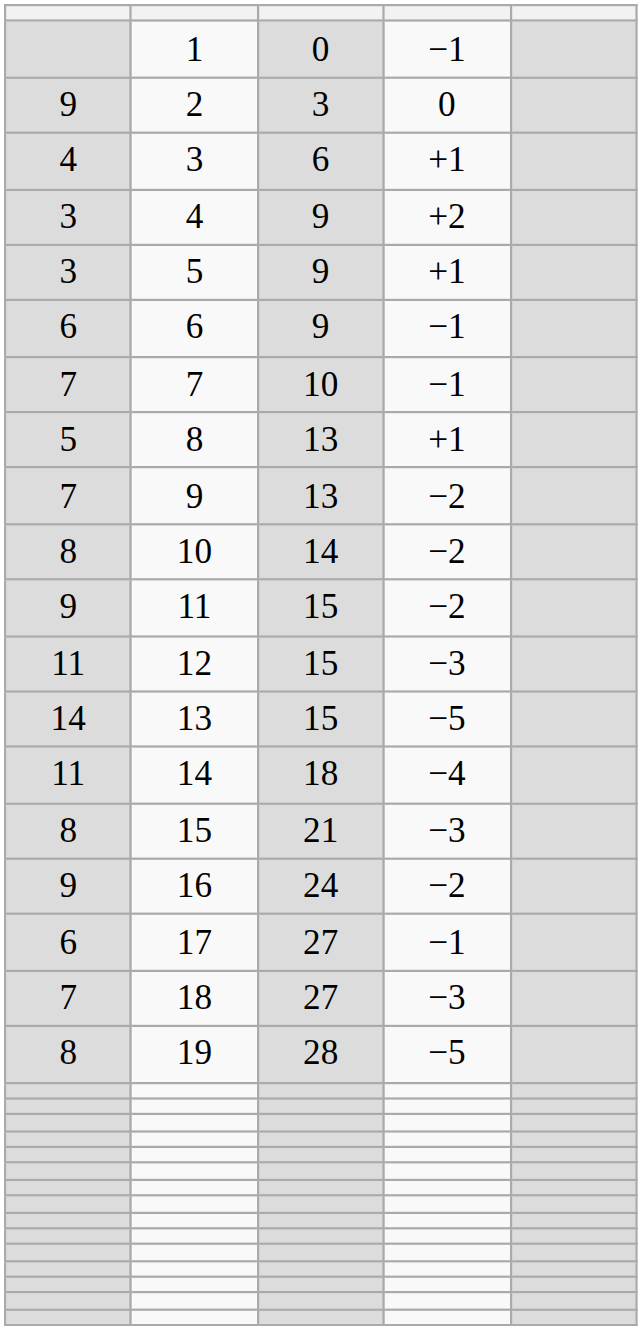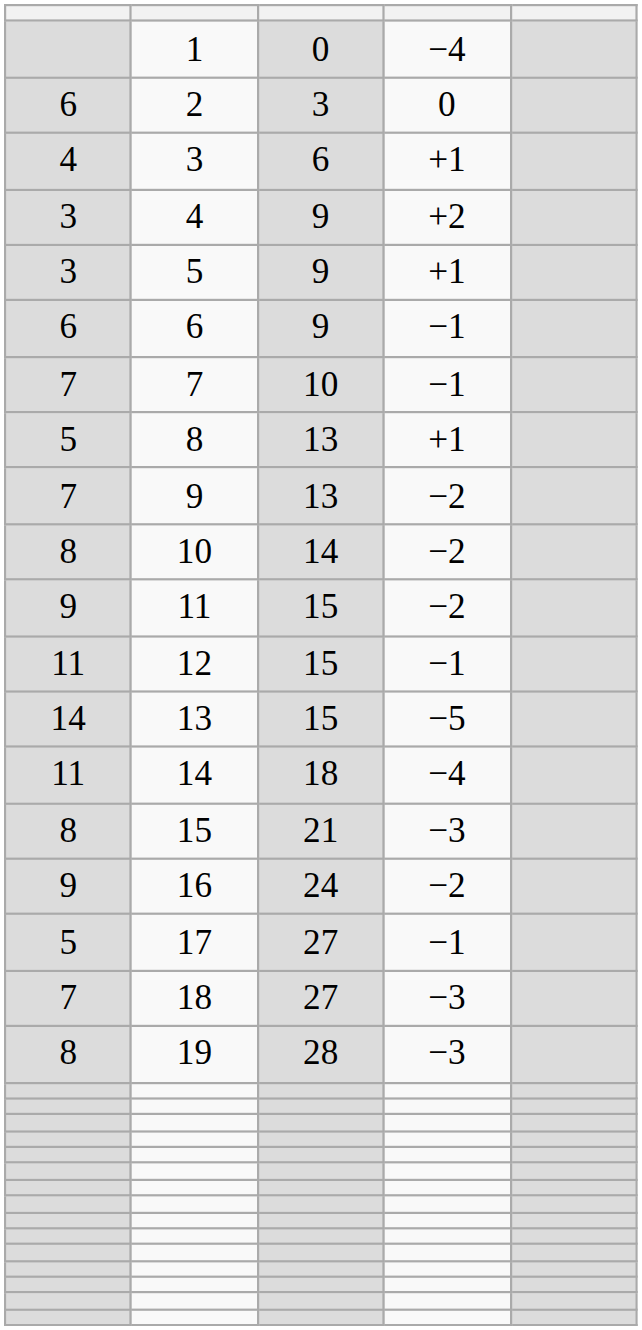 <table class="wikitable" Style="text-align: center">
 <tr>
 <th style="width:50px"></th>
 <th style="width:50px"></th>
 <th style="width:50px"></th>
 <th style="width:50px"></th>
 <th style="width:50px"></th>
 </tr>
 <tr>
 <td style="background:#dcdcdc"></td>
 <td>1</td>
 <td style="background:#dcdcdc">0</td>
-<td>−1</td>
+<td>−4</td>
 <td style="background:#dcdcdc"></td>
 </tr>
 <tr>
-<td style="background:#dcdcdc">9</td>
+<td style="background:#dcdcdc">6</td>
 <td>2</td>
 <td style="background:#dcdcdc">3</td>
 <td>0</td>
 <td style="background:#dcdcdc"></td>
 </tr>
 <tr>
 <td style="background:#dcdcdc">4</td>
 <td>3</td>
 <td style="background:#dcdcdc">6</td>
 <td>+1</td>
 <td style="background:#dcdcdc"></td>
 </tr>
 <tr>
 <td style="background:#dcdcdc">3</td>
 <td>4</td>
 <td style="background:#dcdcdc">9</td>
 <td>+2</td>
 <td style="background:#dcdcdc"></td>
 </tr>
 <tr>
 <td style="background:#dcdcdc">3</td>
 <td>5</td>
 <td style="background:#dcdcdc">9</td>
 <td>+1</td>
 <td style="background:#dcdcdc"></td>
 </tr>
 <tr>
 <td style="background:#dcdcdc">6</td>
 <td>6</td>
 <td style="background:#dcdcdc">9</td>
 <td>−1</td>
 <td style="background:#dcdcdc"></td>
 </tr>
 <tr>
 <td style="background:#dcdcdc">7</td>
 <td>7</td>
 <td style="background:#dcdcdc">10</td>
 <td>−1</td>
 <td style="background:#dcdcdc"></td>
 </tr>
 <tr>
 <td style="background:#dcdcdc">5</td>
 <td>8</td>
 <td style="background:#dcdcdc">13</td>
 <td>+1</td>
 <td style="background:#dcdcdc"></td>
 </tr>
 <tr>
 <td style="background:#dcdcdc">7</td>
 <td>9</td>
 <td style="background:#dcdcdc">13</td>
 <td>−2</td>
 <td style="background:#dcdcdc"></td>
 </tr>
 <tr>
 <td style="background:#dcdcdc">8</td>
 <td>10</td>
 <td style="background:#dcdcdc">14</td>
 <td>−2</td>
 <td style="background:#dcdcdc"></td>
 </tr>
 <tr>
 <td style="background:#dcdcdc">9</td>
 <td>11</td>
 <td style="background:#dcdcdc">15</td>
 <td>−2</td>
 <td style="background:#dcdcdc"></td>
 </tr>
 <tr>
 <td style="background:#dcdcdc">11</td>
 <td>12</td>
 <td style="background:#dcdcdc">15</td>
-<td>−3</td>
+<td>−1</td>
 <td style="background:#dcdcdc"></td>
 </tr>
 <tr>
 <td style="background:#dcdcdc">14</td>
 <td>13</td>
 <td style="background:#dcdcdc">15</td>
 <td>−5</td>
 <td style="background:#dcdcdc"></td>
 </tr>
 <tr>
 <td style="background:#dcdcdc">11</td>
 <td>14</td>
 <td style="background:#dcdcdc">18</td>
 <td>−4</td>
 <td style="background:#dcdcdc"></td>
 </tr>
 <tr>
 <td style="background:#dcdcdc">8</td>
 <td>15</td>
 <td style="background:#dcdcdc">21</td>
 <td>−3</td>
 <td style="background:#dcdcdc"></td>
 </tr>
 <tr>
 <td style="background:#dcdcdc">9</td>
 <td>16</td>
 <td style="background:#dcdcdc">24</td>
 <td>−2</td>
 <td style="background:#dcdcdc"></td>
 </tr>
 <tr>
-<td style="background:#dcdcdc">6</td>
+<td style="background:#dcdcdc">5</td>
 <td>17</td>
 <td style="background:#dcdcdc">27</td>
 <td>−1</td>
 <td style="background:#dcdcdc"></td>
 </tr>
 <tr>
 <td style="background:#dcdcdc">7</td>
 <td>18</td>
 <td style="background:#dcdcdc">27</td>
 <td>−3</td>
 <td style="background:#dcdcdc"></td>
 </tr>
 <tr>
 <td style="background:#dcdcdc">8</td>
 <td>19</td>
 <td style="background:#dcdcdc">28</td>
-<td>−5</td>
+<td>−3</td>
 <td style="background:#dcdcdc"></td>
 </tr>
 <tr>
 <td style="background:#dcdcdc"></td>
 <td></td>
 <td style="background:#dcdcdc"></td>
 <td></td>
 <td style="background:#dcdcdc"></td>
 </tr>
 <tr>
 <td style="background:#dcdcdc"></td>
 <td></td>
 <td style="background:#dcdcdc"></td>
 <td></td>
 <td style="background:#dcdcdc"></td>
 </tr>
 <tr>
 <td style="background:#dcdcdc"></td>
 <td></td>
 <td style="background:#dcdcdc"></td>
 <td></td>
 <td style="background:#dcdcdc"></td>
 </tr>
 <tr>
 <td style="background:#dcdcdc"></td>
 <td></td>
 <td style="background:#dcdcdc"></td>
 <td></td>
 <td style="background:#dcdcdc"></td>
 </tr>
 <tr>
 <td style="background:#dcdcdc"></td>
 <td></td>
 <td style="background:#dcdcdc"></td>
 <td></td>
 <td style="background:#dcdcdc"></td>
 </tr>
 <tr>
 <td style="background:#dcdcdc"></td>
 <td></td>
 <td style="background:#dcdcdc"></td>
 <td></td>
 <td style="background:#dcdcdc"></td>
 </tr>
 <tr>
 <td style="background:#dcdcdc"></td>
 <td></td>
 <td style="background:#dcdcdc"></td>
 <td></td>
 <td style="background:#dcdcdc"></td>
 </tr>
 <tr>
 <td style="background:#dcdcdc"></td>
 <td></td>
 <td style="background:#dcdcdc"></td>
 <td></td>
 <td style="background:#dcdcdc"></td>
 </tr>
 <tr>
 <td style="background:#dcdcdc"></td>
 <td></td>
 <td style="background:#dcdcdc"></td>
 <td></td>
 <td style="background:#dcdcdc"></td>
 </tr>
 <tr>
 <td style="background:#dcdcdc"></td>
 <td></td>
 <td style="background:#dcdcdc"></td>
 <td></td>
 <td style="background:#dcdcdc"></td>
 </tr>
 <tr>
 <td style="background:#dcdcdc"></td>
 <td></td>
 <td style="background:#dcdcdc"></td>
 <td></td>
 <td style="background:#dcdcdc"></td>
 </tr>
 <tr>
 <td style="background:#dcdcdc"></td>
 <td></td>
 <td style="background:#dcdcdc"></td>
 <td></td>
 <td style="background:#dcdcdc"></td>
 </tr>
 <tr>
 <td style="background:#dcdcdc"></td>
 <td></td>
 <td style="background:#dcdcdc"></td>
 <td></td>
 <td style="background:#dcdcdc"></td>
 </tr>
 <tr>
 <td style="background:#dcdcdc"></td>
 <td></td>
 <td style="background:#dcdcdc"></td>
 <td></td>
 <td style="background:#dcdcdc"></td>
 </tr>
 <tr>
 <td style="background:#dcdcdc"></td>
 <td></td>
 <td style="background:#dcdcdc"></td>
 <td></td>
 <td style="background:#dcdcdc"></td>
 </tr>
 </table>
